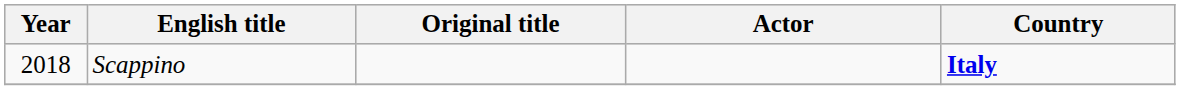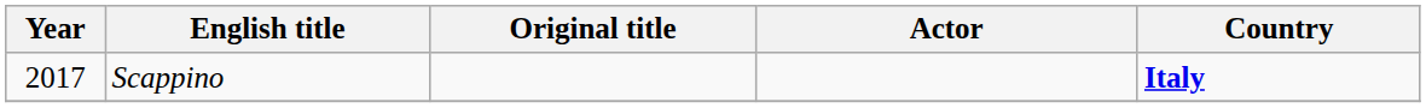 <table class="sortable wikitable" width="85%" cellpadding="5">
 <tr>
 <th width="7%">Year</th>
 <th width="23%">English title</th>
 <th width="23%">Original title</th>
 <th width="27%">Actor</th>
 <th width="20%">Country</th>
 </tr>
 <tr>
-<td style="text-align:center;">2018</td>
+<td style="text-align:center;">2017</td>
 <td><em>Scappino</em> </td>
 <td></td>
 <td></td>
 <td><strong><a href='#'>Italy</a></strong></td>
 </tr>
 <tr>
 </tr>
 </table>
